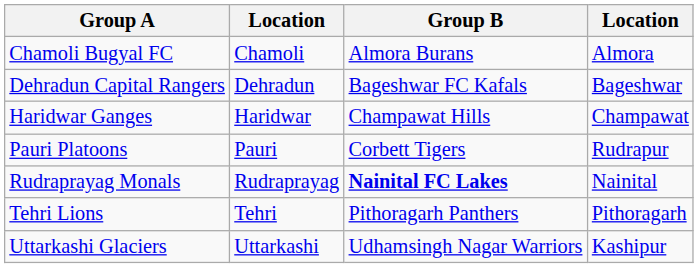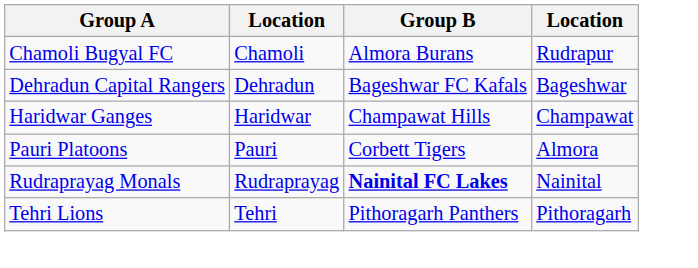 <table class="wikitable">
 <tr>
 <th>Group A</th>
 <th>Location</th>
 <th>Group B</th>
 <th>Location</th>
 </tr>
 <tr>
 <td><a href='#'>Chamoli Bugyal FC</a></td>
 <td><a href='#'>Chamoli</a></td>
 <td><a href='#'>Almora Burans</a></td>
-<td><a href='#'>Almora</a></td>
+<td><a href='#'>Rudrapur</a></td>
 </tr>
 <tr>
 <td><a href='#'>Dehradun Capital Rangers</a></td>
 <td><a href='#'>Dehradun</a></td>
 <td><a href='#'>Bageshwar FC Kafals</a></td>
 <td><a href='#'>Bageshwar</a></td>
 </tr>
 <tr>
 <td><a href='#'>Haridwar Ganges</a></td>
 <td><a href='#'>Haridwar</a></td>
 <td><a href='#'>Champawat Hills</a></td>
 <td><a href='#'>Champawat</a></td>
 </tr>
 <tr>
 <td><a href='#'>Pauri Platoons</a></td>
 <td><a href='#'>Pauri</a></td>
 <td><a href='#'>Corbett Tigers</a></td>
-<td><a href='#'>Rudrapur</a></td>
+<td><a href='#'>Almora</a></td>
 </tr>
 <tr>
 <td><a href='#'>Rudraprayag Monals</a></td>
 <td><a href='#'>Rudraprayag</a></td>
 <td><strong><a href='#'>Nainital FC Lakes</a></strong></td>
 <td><a href='#'>Nainital</a></td>
 </tr>
 <tr>
 <td><a href='#'>Tehri Lions</a></td>
 <td><a href='#'>Tehri</a></td>
 <td><a href='#'>Pithoragarh Panthers</a></td>
 <td><a href='#'>Pithoragarh</a></td>
 </tr>
-<tr>
-<td><a href='#'>Uttarkashi Glaciers</a></td>
-<td><a href='#'>Uttarkashi</a></td>
-<td><a href='#'>Udhamsingh Nagar Warriors</a></td>
-<td><a href='#'>Kashipur</a></td>
-</tr>
 </table>
